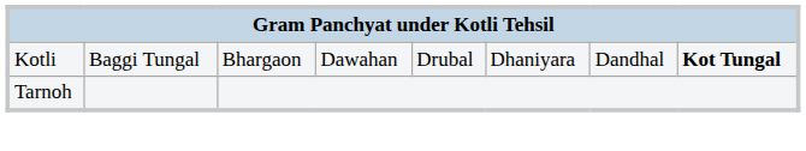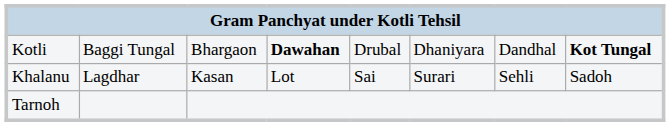 <table class="wikitable"  style="margin:auto; width:560px; margin:0 0 1em 1em; background:#f4f5f6; border:#c6c7c8 solid; font-size:90%;">
 <tr>
 <td colspan="8"  style="background:#c2d6e5; text-align:center;"><strong>Gram Panchyat under  Kotli Tehsil </strong></td>
 </tr>
 <tr>
 <td>Kotli</td>
 <td>Baggi Tungal</td>
 <td>Bhargaon</td>
-<td>Dawahan</td>
+<td><strong>Dawahan</strong></td>
 <td>Drubal</td>
 <td>Dhaniyara</td>
 <td>Dandhal</td>
 <td><strong>Kot Tungal</strong></td>
 </tr>
 <tr>
+<td>Khalanu</td>
+<td>Lagdhar</td>
+<td>Kasan</td>
+<td>Lot</td>
+<td>Sai</td>
+<td>Surari</td>
+<td>Sehli</td>
+<td>Sadoh</td>
+</tr>
+<tr>
 <td>Tarnoh</td>
 <td></td>
 </tr>
 </table>
